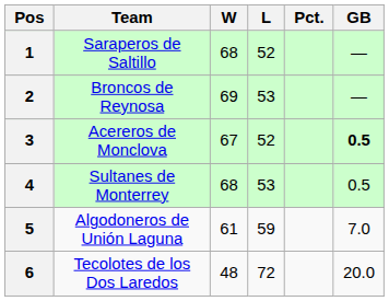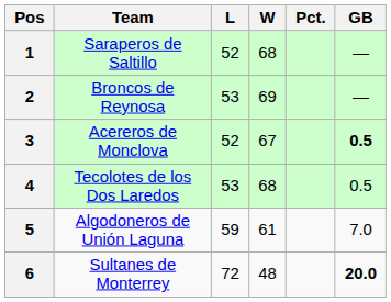 <table class="wikitable plainrowheaders" width="60%" style="text-align:center;">
 <tr>
 <th scope="col" width="5%">Pos</th>
 <th scope="col" width="25%">Team</th>
+<th scope="col" width="5%">L</th>
 <th scope="col" width="5%">W</th>
-<th scope="col" width="5%">L</th>
 <th scope="col" width="5%">Pct.</th>
 <th scope="col" width="5%">GB</th>
 </tr>
 <tr style="background-color:#ccffcc;">
 <th>1</th>
 <td><a href='#'>Saraperos de Saltillo</a></td>
+<td>52</td>
 <td>68</td>
-<td>52</td>
 <td></td>
 <td>—</td>
 </tr>
 <tr style="background-color:#ccffcc;">
 <th>2</th>
 <td><a href='#'>Broncos de Reynosa</a></td>
+<td>53</td>
 <td>69</td>
-<td>53</td>
 <td></td>
 <td>—</td>
 </tr>
 <tr style="background-color:#ccffcc;">
 <th>3</th>
 <td><a href='#'>Acereros de Monclova</a></td>
+<td>52</td>
 <td>67</td>
-<td>52</td>
 <td></td>
 <td><strong>0.5</strong></td>
 </tr>
 <tr style="background-color:#ccffcc;">
 <th>4</th>
-<td><a href='#'>Sultanes de Monterrey</a></td>
+<td><a href='#'>Tecolotes de los Dos Laredos</a></td>
+<td>53</td>
 <td>68</td>
-<td>53</td>
 <td></td>
 <td>0.5</td>
 </tr>
 <tr>
 <th>5</th>
 <td><a href='#'>Algodoneros de Unión Laguna</a></td>
+<td>59</td>
 <td>61</td>
-<td>59</td>
 <td></td>
 <td>7.0</td>
 </tr>
 <tr>
 <th>6</th>
-<td><a href='#'>Tecolotes de los Dos Laredos</a></td>
+<td><a href='#'>Sultanes de Monterrey</a></td>
+<td>72</td>
 <td>48</td>
-<td>72</td>
 <td></td>
-<td>20.0</td>
+<td><strong>20.0</strong></td>
 </tr>
 </table>
